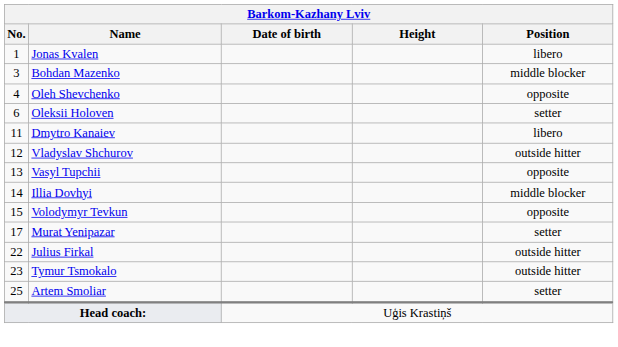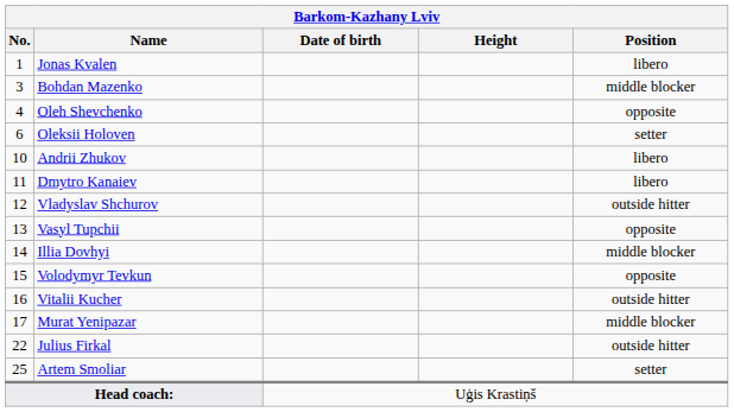 <table class="wikitable collapsible collapsed" style="font-size:100%; text-align:center">
 <tr>
 <th colspan=5 style="width:30em"><a href='#'>Barkom-Kazhany Lviv</a></th>
 </tr>
 <tr>
 <th>No.</th>
 <th style="width:15em">Name</th>
 <th style="width:10em">Date of birth</th>
 <th style="width:10em">Height</th>
 <th style="width:10em">Position</th>
 </tr>
 <tr>
 <td>1</td>
 <td align=left> <a href='#'>Jonas Kvalen</a></td>
 <td align=right></td>
 <td></td>
 <td>libero</td>
 </tr>
 <tr>
 <td>3</td>
 <td align=left> <a href='#'>Bohdan Mazenko</a></td>
 <td align=right></td>
 <td></td>
 <td>middle blocker</td>
 </tr>
 <tr>
 <td>4</td>
 <td align=left> <a href='#'>Oleh Shevchenko</a></td>
 <td align=right></td>
 <td></td>
 <td>opposite</td>
 </tr>
 <tr>
 <td>6</td>
 <td align=left> <a href='#'>Oleksii Holoven</a></td>
 <td align=right></td>
 <td></td>
 <td>setter</td>
 </tr>
 <tr>
+<td>10</td>
+<td align=left> <a href='#'>Andrii Zhukov</a></td>
+<td align=right></td>
+<td></td>
+<td>libero</td>
+</tr>
+<tr>
 <td>11</td>
 <td align=left> <a href='#'>Dmytro Kanaiev</a></td>
 <td align=right></td>
 <td></td>
 <td>libero</td>
 </tr>
 <tr>
 <td>12</td>
 <td align=left> <a href='#'>Vladyslav Shchurov</a></td>
 <td align=right></td>
 <td></td>
 <td>outside hitter</td>
 </tr>
 <tr>
 <td>13</td>
 <td align=left> <a href='#'>Vasyl Tupchii</a></td>
 <td align=right></td>
 <td></td>
 <td>opposite</td>
 </tr>
 <tr>
 <td>14</td>
 <td align=left> <a href='#'>Illia Dovhyi</a></td>
 <td align=right></td>
 <td></td>
 <td>middle blocker</td>
 </tr>
 <tr>
 <td>15</td>
 <td align=left> <a href='#'>Volodymyr Tevkun</a></td>
 <td align=right></td>
 <td></td>
 <td>opposite</td>
 </tr>
 <tr>
-<td>17</td>
-<td align=left> <a href='#'>Murat Yenipazar</a></td>
-<td align=right></td>
-<td></td>
-<td>setter</td>
-</tr>
-<tr>
-<td>22</td>
-<td align=left> <a href='#'>Julius Firkal</a></td>
+<td>16</td>
+<td align=left> <a href='#'>Vitalii Kucher</a></td>
 <td align=right></td>
 <td></td>
 <td>outside hitter</td>
 </tr>
 <tr>
-<td>23</td>
-<td align=left> <a href='#'>Tymur Tsmokalo</a></td>
+<td>17</td>
+<td align=left> <a href='#'>Murat Yenipazar</a></td>
+<td align=right></td>
+<td></td>
+<td>middle blocker</td>
+</tr>
+<tr>
+<td>22</td>
+<td align=left> <a href='#'>Julius Firkal</a></td>
 <td align=right></td>
 <td></td>
 <td>outside hitter</td>
 </tr>
 <tr>
 <td>25</td>
 <td align=left> <a href='#'>Artem Smoliar</a></td>
 <td align=right></td>
 <td></td>
 <td>setter</td>
 </tr>
 <tr style="border-top: 3px solid grey">
 <td colspan=2 style="background:#EAECF0"><strong>Head coach:</strong></td>
 <td colspan=3> Uģis Krastiņš</td>
 </tr>
 </table>
